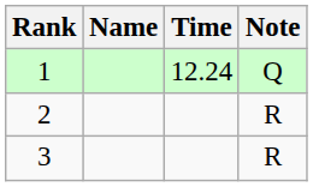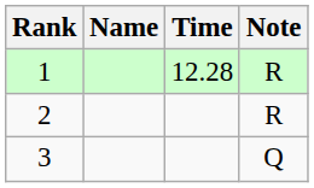 <table class="wikitable sortable" style="text-align:center;">
 <tr>
 <th>Rank</th>
 <th>Name</th>
 <th>Time</th>
 <th>Note</th>
 </tr>
 <tr style="background-color:#ccffcc;">
 <td>1</td>
 <td style="text-align:left;"></td>
-<td>12.24</td>
-<td>Q</td>
+<td>12.28</td>
+<td>R</td>
 </tr>
 <tr>
 <td>2</td>
 <td style="text-align:left;"></td>
 <td></td>
 <td>R</td>
 </tr>
 <tr>
 <td>3</td>
 <td style="text-align:left;"></td>
 <td></td>
-<td>R</td>
+<td>Q</td>
 </tr>
 </table>
